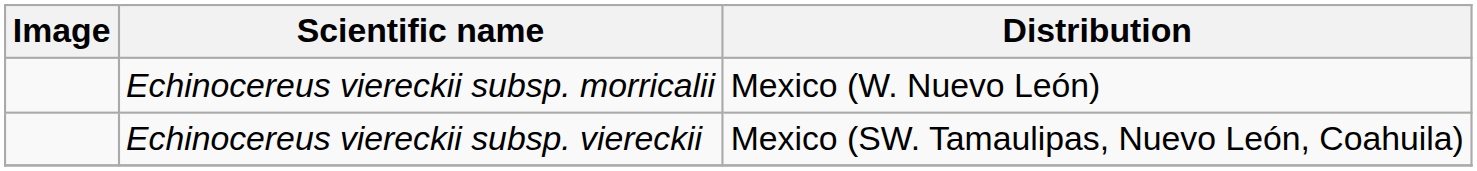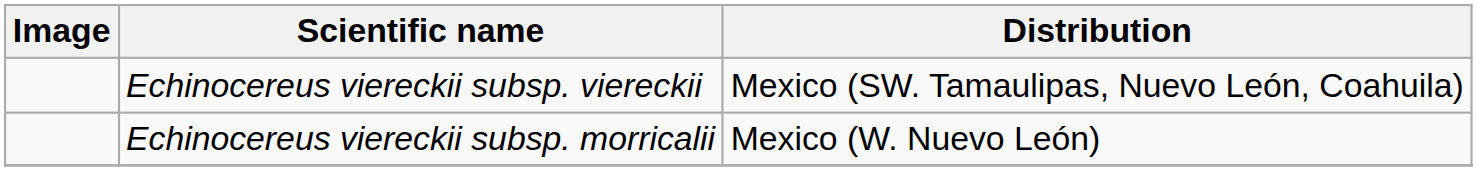 <table class="wikitable">
 <tr>
 <th>Image</th>
 <th>Scientific name</th>
 <th>Distribution</th>
 </tr>
 <tr>
 <td></td>
+<td><em>Echinocereus viereckii subsp. viereckii</em></td>
+<td>Mexico (SW. Tamaulipas, Nuevo León, Coahuila)</td>
+</tr>
+<tr>
+<td></td>
 <td><em>Echinocereus viereckii subsp. morricalii</em> </td>
 <td>Mexico (W. Nuevo León)</td>
 </tr>
 <tr>
-<td></td>
-<td><em>Echinocereus viereckii subsp. viereckii</em></td>
-<td>Mexico (SW. Tamaulipas, Nuevo León, Coahuila)</td>
-</tr>
-<tr>
 </tr>
 </table>
